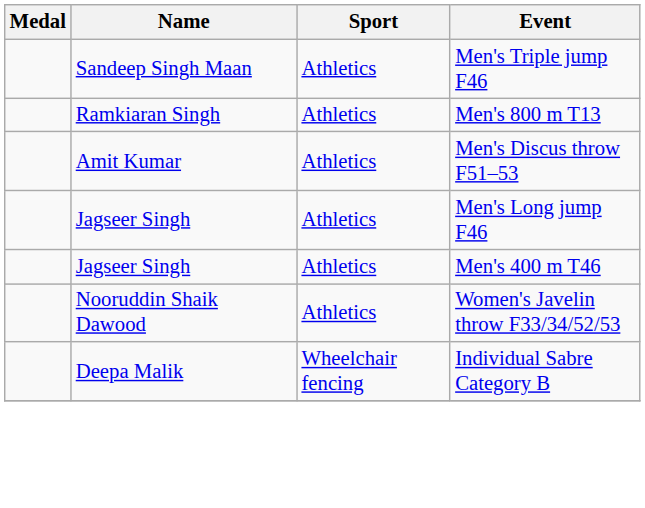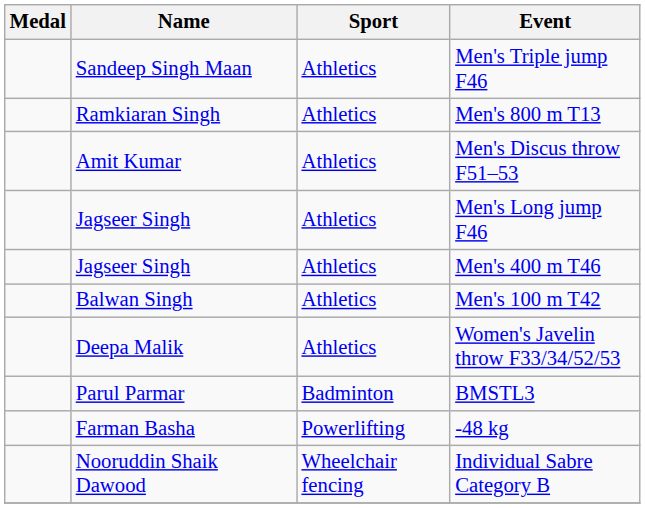 <table class="wikitable sortable" style="text-align:center; font-size:90%">
 <tr>
 <th width="15">Medal</th>
 <th width="150">Name</th>
 <th width="100">Sport</th>
 <th width="125">Event</th>
 </tr>
 <tr>
 <td align=left></td>
 <td align=left><a href='#'>Sandeep Singh Maan</a></td>
 <td align=left><a href='#'>Athletics</a></td>
 <td align=left><a href='#'>Men's Triple jump F46</a></td>
 </tr>
 <tr>
 <td align=left></td>
 <td align=left><a href='#'>Ramkiaran Singh</a></td>
 <td align=left><a href='#'>Athletics</a></td>
 <td align=left><a href='#'>Men's 800 m T13</a></td>
 </tr>
 <tr>
 <td align=left></td>
 <td align=left><a href='#'>Amit Kumar</a></td>
 <td align=left><a href='#'>Athletics</a></td>
 <td align=left><a href='#'>Men's Discus throw F51–53</a></td>
 </tr>
 <tr>
 <td align=left></td>
 <td align=left><a href='#'>Jagseer Singh</a></td>
 <td align=left><a href='#'>Athletics</a></td>
 <td align=left><a href='#'>Men's Long jump F46</a></td>
 </tr>
 <tr>
 <td align=left></td>
 <td align=left><a href='#'>Jagseer Singh</a></td>
 <td align=left><a href='#'>Athletics</a></td>
 <td align=left><a href='#'>Men's 400 m T46</a></td>
 </tr>
 <tr>
 <td align=left></td>
-<td align=left><a href='#'>Nooruddin Shaik Dawood</a></td>
+<td align=left><a href='#'>Balwan Singh</a></td>
+<td align=left><a href='#'>Athletics</a></td>
+<td align=left><a href='#'>Men's 100 m T42</a></td>
+</tr>
+<tr>
+<td align=left></td>
+<td align=left><a href='#'>Deepa Malik</a></td>
 <td align=left><a href='#'>Athletics</a></td>
 <td align=left><a href='#'>Women's Javelin throw F33/34/52/53</a></td>
 </tr>
 <tr>
 <td align=left></td>
-<td align=left><a href='#'>Deepa Malik</a></td>
+<td align=left><a href='#'>Parul Parmar</a></td>
+<td align=left><a href='#'>Badminton</a></td>
+<td align=left><a href='#'>BMSTL3</a></td>
+</tr>
+<tr>
+<td align=left></td>
+<td align=left><a href='#'>Farman Basha</a></td>
+<td align=left><a href='#'>Powerlifting</a></td>
+<td align=left><a href='#'>-48 kg</a></td>
+</tr>
+<tr>
+<td align=left></td>
+<td align=left><a href='#'>Nooruddin Shaik Dawood</a></td>
 <td align=left><a href='#'>Wheelchair fencing</a></td>
 <td align=left><a href='#'>Individual Sabre Category B</a></td>
 </tr>
 <tr>
 </tr>
 </table>
